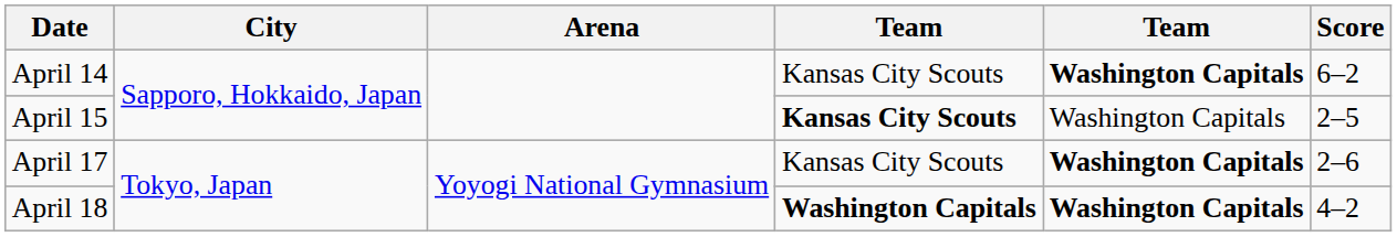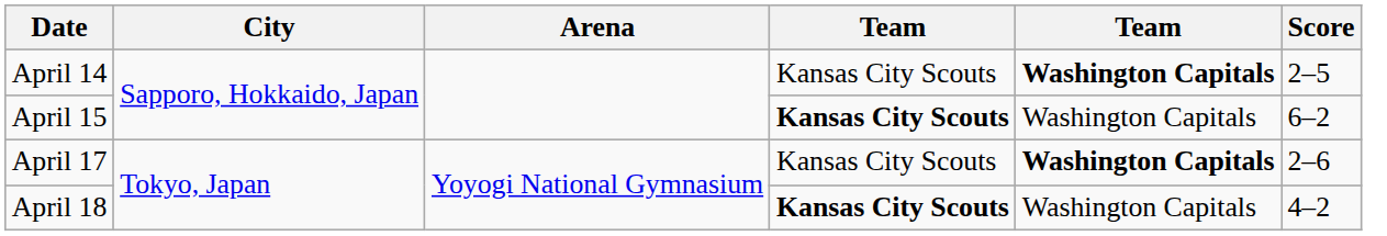 <table class="wikitable">
 <tr>
 <th>Date</th>
 <th>City</th>
 <th>Arena</th>
 <th>Team</th>
 <th>Team</th>
 <th>Score</th>
 </tr>
 <tr>
 <td>April 14</td>
 <td rowspan="2"><a href='#'>Sapporo, Hokkaido, Japan</a></td>
 <td rowspan="2"></td>
 <td>Kansas City Scouts</td>
 <td><strong>Washington Capitals</strong></td>
-<td>6–2</td>
+<td>2–5</td>
 </tr>
 <tr>
 <td>April 15</td>
 <td><strong>Kansas City Scouts</strong></td>
 <td>Washington Capitals</td>
-<td>2–5</td>
+<td>6–2</td>
 </tr>
 <tr>
 <td>April 17</td>
 <td rowspan="2"><a href='#'>Tokyo, Japan</a></td>
 <td rowspan="2"><a href='#'>Yoyogi National Gymnasium</a></td>
 <td>Kansas City Scouts</td>
 <td><strong>Washington Capitals</strong></td>
 <td>2–6</td>
 </tr>
 <tr>
 <td>April 18</td>
-<td><strong>Washington Capitals</strong></td>
-<td><strong>Washington Capitals</strong></td>
+<td><strong>Kansas City Scouts</strong></td>
+<td>Washington Capitals</td>
 <td>4–2</td>
 </tr>
 </table>
